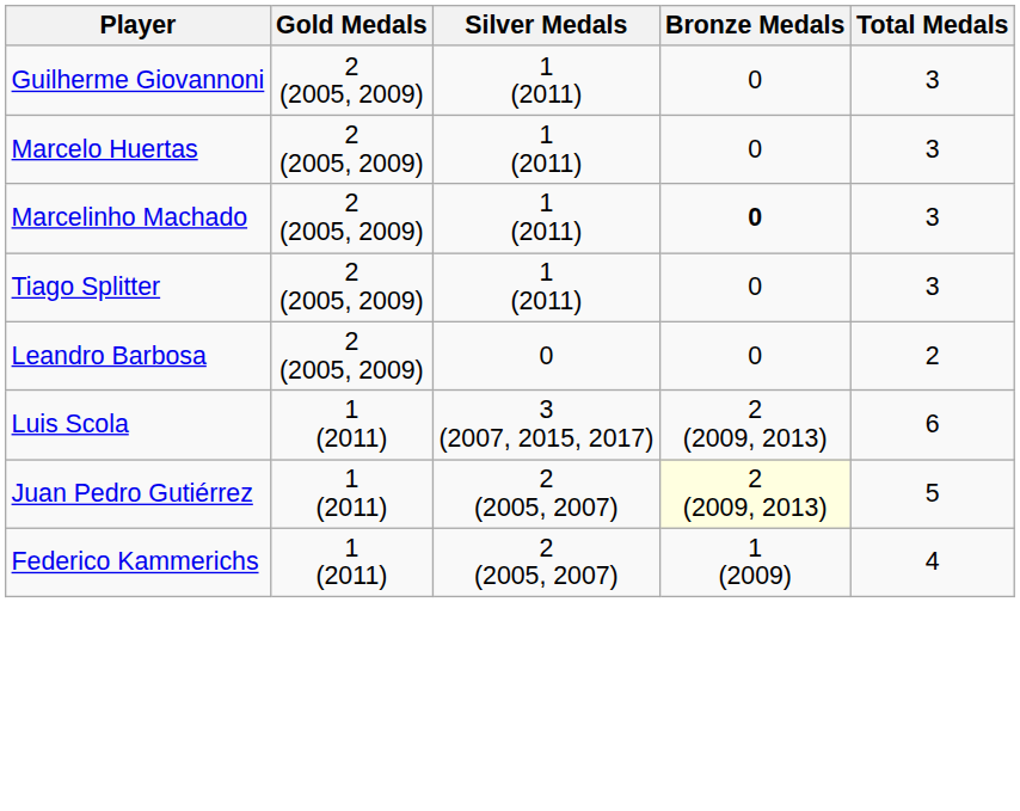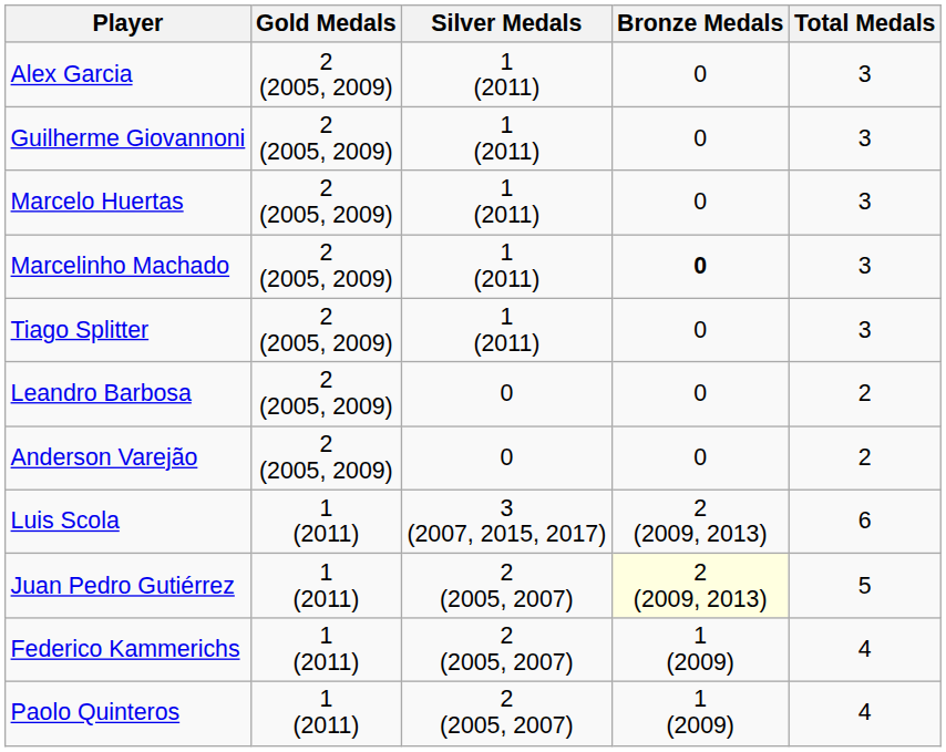 <table class="wikitable sortable" style="text-align:center;">
 <tr>
 <th>Player</th>
 <th>Gold Medals</th>
 <th>Silver Medals</th>
 <th>Bronze Medals</th>
 <th>Total Medals</th>
+</tr>
+<tr>
+<td style="text-align:left"> <a href='#'>Alex Garcia</a></td>
+<td>2<br>(2005, 2009)</td>
+<td>1<br>(2011)</td>
+<td>0</td>
+<td>3</td>
 </tr>
 <tr>
 <td style="text-align:left"> <a href='#'>Guilherme Giovannoni</a></td>
 <td>2<br>(2005, 2009)</td>
 <td>1<br>(2011)</td>
 <td>0</td>
 <td>3</td>
 </tr>
 <tr>
 <td style="text-align:left"> <a href='#'>Marcelo Huertas</a></td>
 <td>2<br>(2005, 2009)</td>
 <td>1<br>(2011)</td>
 <td>0</td>
 <td>3</td>
 </tr>
 <tr>
 <td style="text-align:left"> <a href='#'>Marcelinho Machado</a></td>
 <td>2<br>(2005, 2009)</td>
 <td>1<br>(2011)</td>
 <td><strong>0</strong></td>
 <td>3</td>
 </tr>
 <tr>
 <td style="text-align:left"> <a href='#'>Tiago Splitter</a></td>
 <td>2<br>(2005, 2009)</td>
 <td>1<br>(2011)</td>
 <td>0</td>
 <td>3</td>
 </tr>
 <tr>
 <td style="text-align:left"> <a href='#'>Leandro Barbosa</a></td>
 <td>2<br>(2005, 2009)</td>
 <td>0</td>
 <td>0</td>
 <td>2</td>
 </tr>
 <tr>
+<td style="text-align:left"> <a href='#'>Anderson Varejão</a></td>
+<td>2<br>(2005, 2009)</td>
+<td>0</td>
+<td>0</td>
+<td>2</td>
+</tr>
+<tr>
 <td style="text-align:left"> <a href='#'>Luis Scola</a></td>
 <td>1<br>(2011)</td>
 <td>3<br>(2007, 2015, 2017)</td>
 <td>2<br>(2009, 2013)</td>
 <td>6</td>
 </tr>
 <tr>
 <td style="text-align:left"> <a href='#'>Juan Pedro Gutiérrez</a></td>
 <td>1<br>(2011)</td>
 <td>2<br>(2005, 2007)</td>
 <td style="background: lightyellow;">2<br>(2009, 2013)</td>
 <td>5</td>
 </tr>
 <tr>
 <td style="text-align:left"> <a href='#'>Federico Kammerichs</a></td>
 <td>1<br>(2011)</td>
 <td>2<br>(2005, 2007)</td>
 <td>1<br>(2009)</td>
 <td>4</td>
 </tr>
+<tr>
+<td style="text-align:left"> <a href='#'>Paolo Quinteros</a></td>
+<td>1<br>(2011)</td>
+<td>2<br>(2005, 2007)</td>
+<td>1<br>(2009)</td>
+<td>4</td>
+</tr>
 </table>
